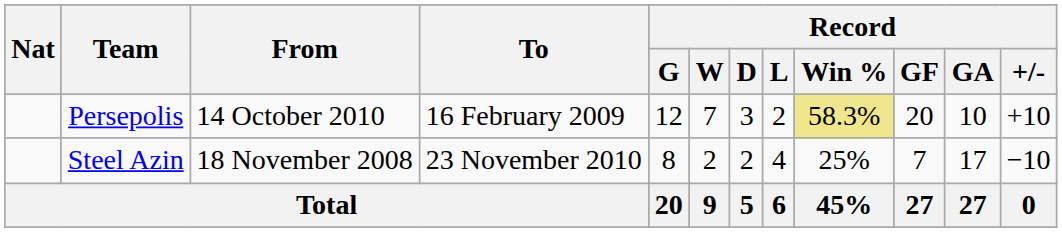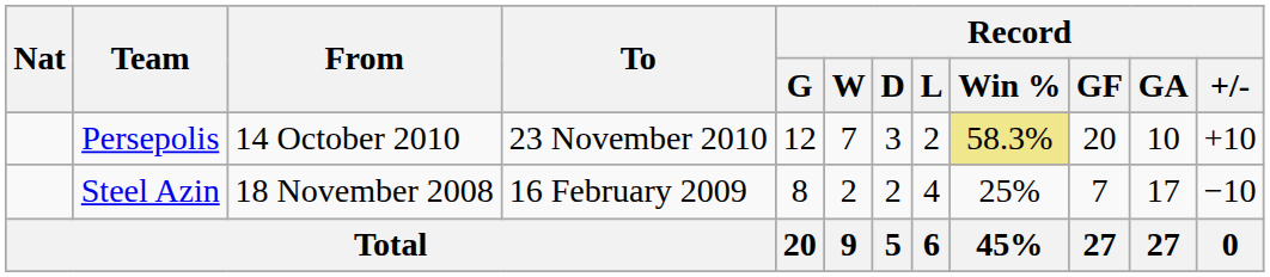 <table class="wikitable" style="text-align: center">
 <tr>
 <th rowspan="2">Nat</th>
 <th rowspan="2">Team</th>
 <th rowspan="2">From</th>
 <th rowspan="2">To</th>
 <th colspan="8">Record</th>
 </tr>
 <tr>
 <th>G</th>
 <th>W</th>
 <th>D</th>
 <th>L</th>
 <th>Win %</th>
 <th>GF</th>
 <th>GA</th>
 <th>+/-</th>
 </tr>
 <tr>
 <td></td>
 <td><a href='#'>Persepolis</a></td>
 <td align="left">14 October 2010</td>
-<td align="left">16 February 2009</td>
+<td align="left">23 November 2010</td>
 <td>12</td>
 <td>7</td>
 <td>3</td>
 <td>2</td>
 <td style="background: khaki;">58.3%</td>
 <td>20</td>
 <td>10</td>
 <td>+10</td>
 </tr>
 <tr>
 <td></td>
 <td><a href='#'>Steel Azin</a></td>
 <td align="left">18 November 2008</td>
-<td align="left">23 November 2010</td>
+<td align="left">16 February 2009</td>
 <td>8</td>
 <td>2</td>
 <td>2</td>
 <td>4</td>
 <td>25%</td>
 <td>7</td>
 <td>17</td>
 <td>−10</td>
 </tr>
 <tr>
 <th colspan="4">Total</th>
 <th>20</th>
 <th>9</th>
 <th>5</th>
 <th>6</th>
 <th>45%</th>
 <th>27</th>
 <th>27</th>
 <th>0</th>
 </tr>
 </table>
